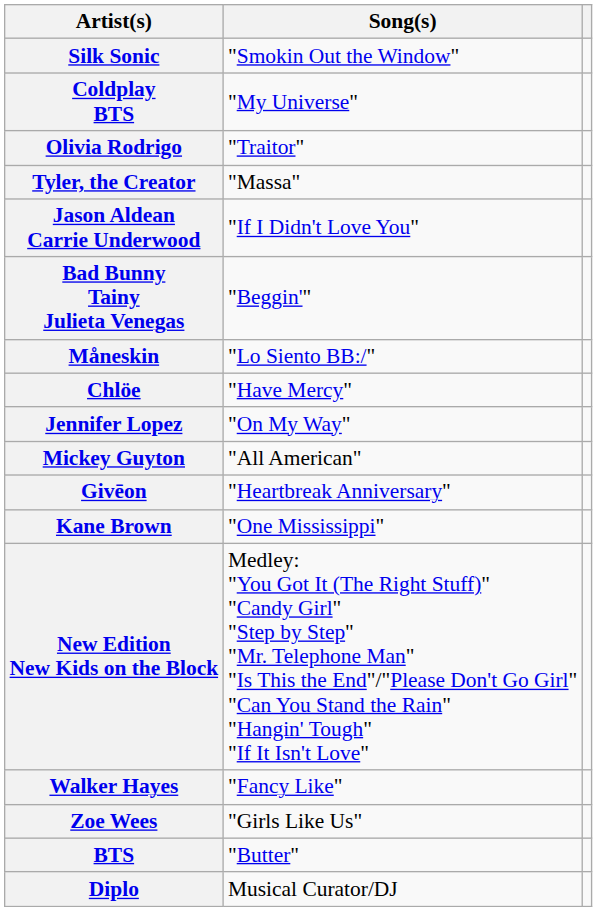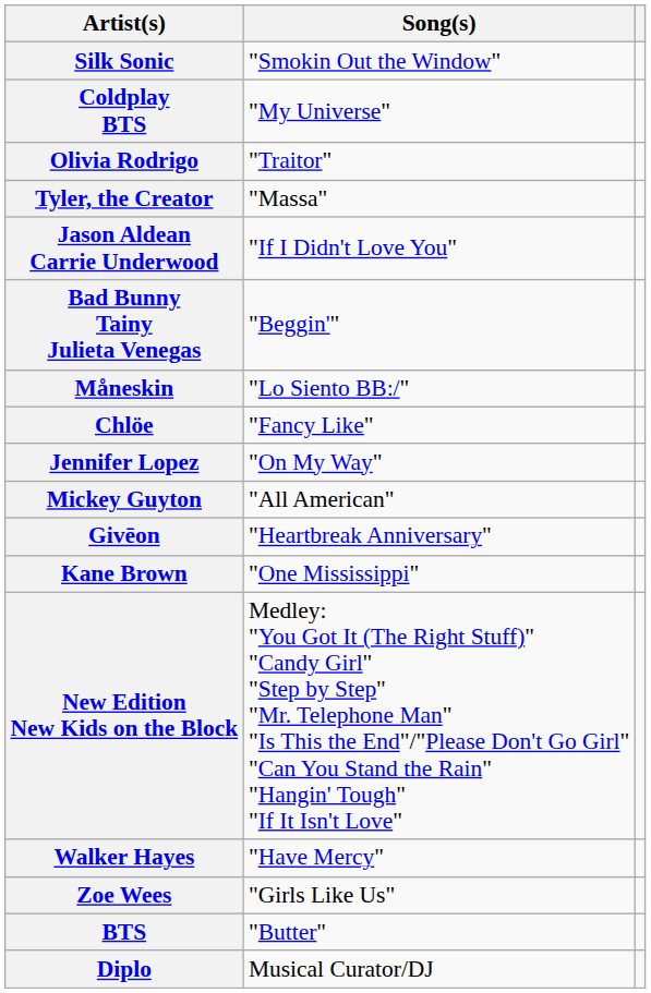 <table class="wikitable plainrowheaders">
 <tr>
 <th scope="col">Artist(s)</th>
 <th scope="col">Song(s)</th>
 <th scope="col"></th>
 </tr>
 <tr>
 <th scope="row"><a href='#'>Silk Sonic</a></th>
 <td>"<a href='#'>Smokin Out the Window</a>"</td>
 <td align="center"></td>
 </tr>
 <tr>
 <th scope="row"><a href='#'>Coldplay</a><br><a href='#'>BTS</a></th>
 <td>"<a href='#'>My Universe</a>"</td>
 <td align="center"></td>
 </tr>
 <tr>
 <th scope="row"><a href='#'>Olivia Rodrigo</a></th>
 <td>"<a href='#'>Traitor</a>"</td>
 <td align="center"></td>
 </tr>
 <tr>
 <th scope="row"><a href='#'>Tyler, the Creator</a></th>
 <td>"Massa"</td>
 <td align="center"></td>
 </tr>
 <tr>
 <th scope="row"><a href='#'>Jason Aldean</a><br><a href='#'>Carrie Underwood</a></th>
 <td>"<a href='#'>If I Didn't Love You</a>"</td>
 <td align="center"></td>
 </tr>
 <tr>
 <th scope="row"><a href='#'>Bad Bunny</a><br><a href='#'>Tainy</a><br><a href='#'>Julieta Venegas</a></th>
 <td>"<a href='#'>Beggin'</a>"</td>
 <td align="center"></td>
 </tr>
 <tr>
 <th scope="row"><a href='#'>Måneskin</a></th>
 <td>"<a href='#'>Lo Siento BB:/</a>"</td>
 <td align="center"></td>
 </tr>
 <tr>
 <th scope="row"><a href='#'>Chlöe</a></th>
-<td>"<a href='#'>Have Mercy</a>"</td>
+<td>"<a href='#'>Fancy Like</a>"</td>
 <td></td>
 </tr>
 <tr>
 <th scope="row"><a href='#'>Jennifer Lopez</a></th>
 <td>"<a href='#'>On My Way</a>"</td>
 <td align="center"></td>
 </tr>
 <tr>
 <th scope="row"><a href='#'>Mickey Guyton</a></th>
 <td>"All American"</td>
 <td align="center"></td>
 </tr>
 <tr>
 <th scope="row"><a href='#'>Givēon</a></th>
 <td>"<a href='#'>Heartbreak Anniversary</a>"</td>
 <td></td>
 </tr>
 <tr>
 <th scope="row"><a href='#'>Kane Brown</a></th>
 <td>"<a href='#'>One Mississippi</a>"</td>
 <td align="center"></td>
 </tr>
 <tr>
 <th scope="row"><a href='#'>New Edition</a><br><a href='#'>New Kids on the Block</a></th>
 <td>Medley:<br>"<a href='#'>You Got It (The Right Stuff)</a>"<br>"<a href='#'>Candy Girl</a>"<br>"<a href='#'>Step by Step</a>"<br>"<a href='#'>Mr. Telephone Man</a>"<br>"<a href='#'>Is This the End</a>"/"<a href='#'>Please Don't Go Girl</a>"<br>"<a href='#'>Can You Stand the Rain</a>"<br>"<a href='#'>Hangin' Tough</a>"<br>"<a href='#'>If It Isn't Love</a>"</td>
 <td align="center"></td>
 </tr>
 <tr>
 <th scope="row"><a href='#'>Walker Hayes</a></th>
-<td>"<a href='#'>Fancy Like</a>"</td>
+<td>"<a href='#'>Have Mercy</a>"</td>
 <td align="center"></td>
 </tr>
 <tr>
 <th scope="row"><a href='#'>Zoe Wees</a></th>
 <td>"Girls Like Us"</td>
 <td align="center"></td>
 </tr>
 <tr>
 <th scope="row"><a href='#'>BTS</a></th>
 <td>"<a href='#'>Butter</a>"</td>
 <td align="center"></td>
 </tr>
 <tr>
 <th scope="row"><a href='#'>Diplo</a></th>
 <td>Musical Curator/DJ</td>
 <td align="center"></td>
 </tr>
 </table>
